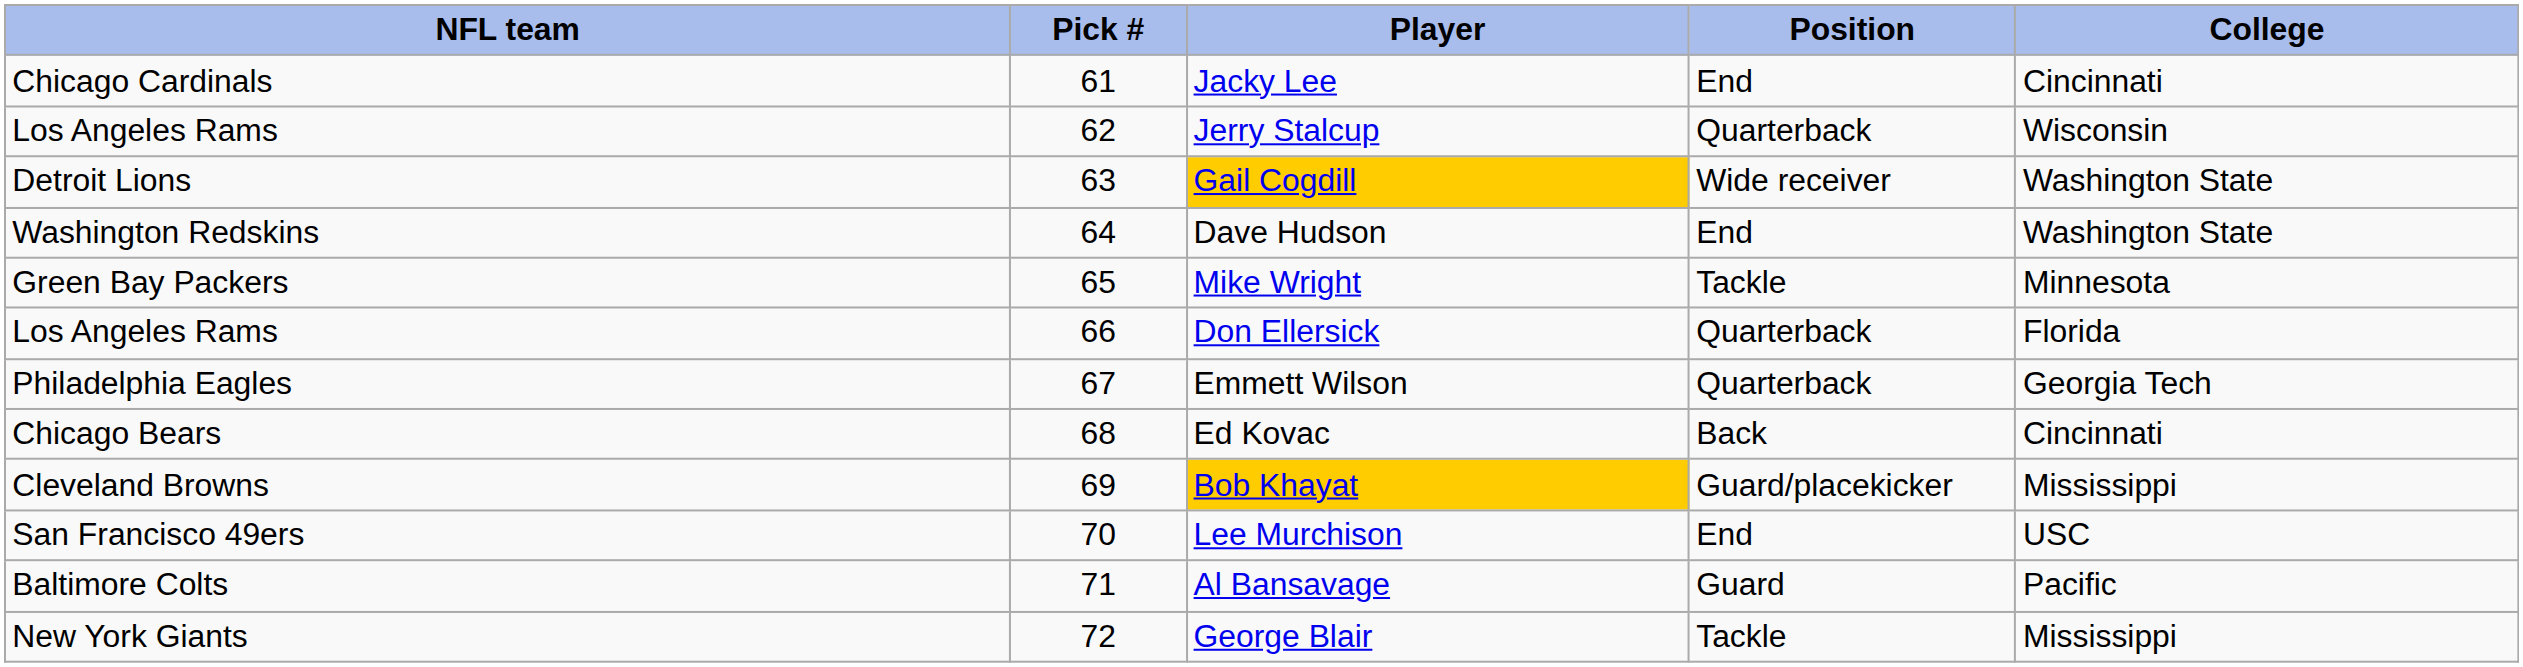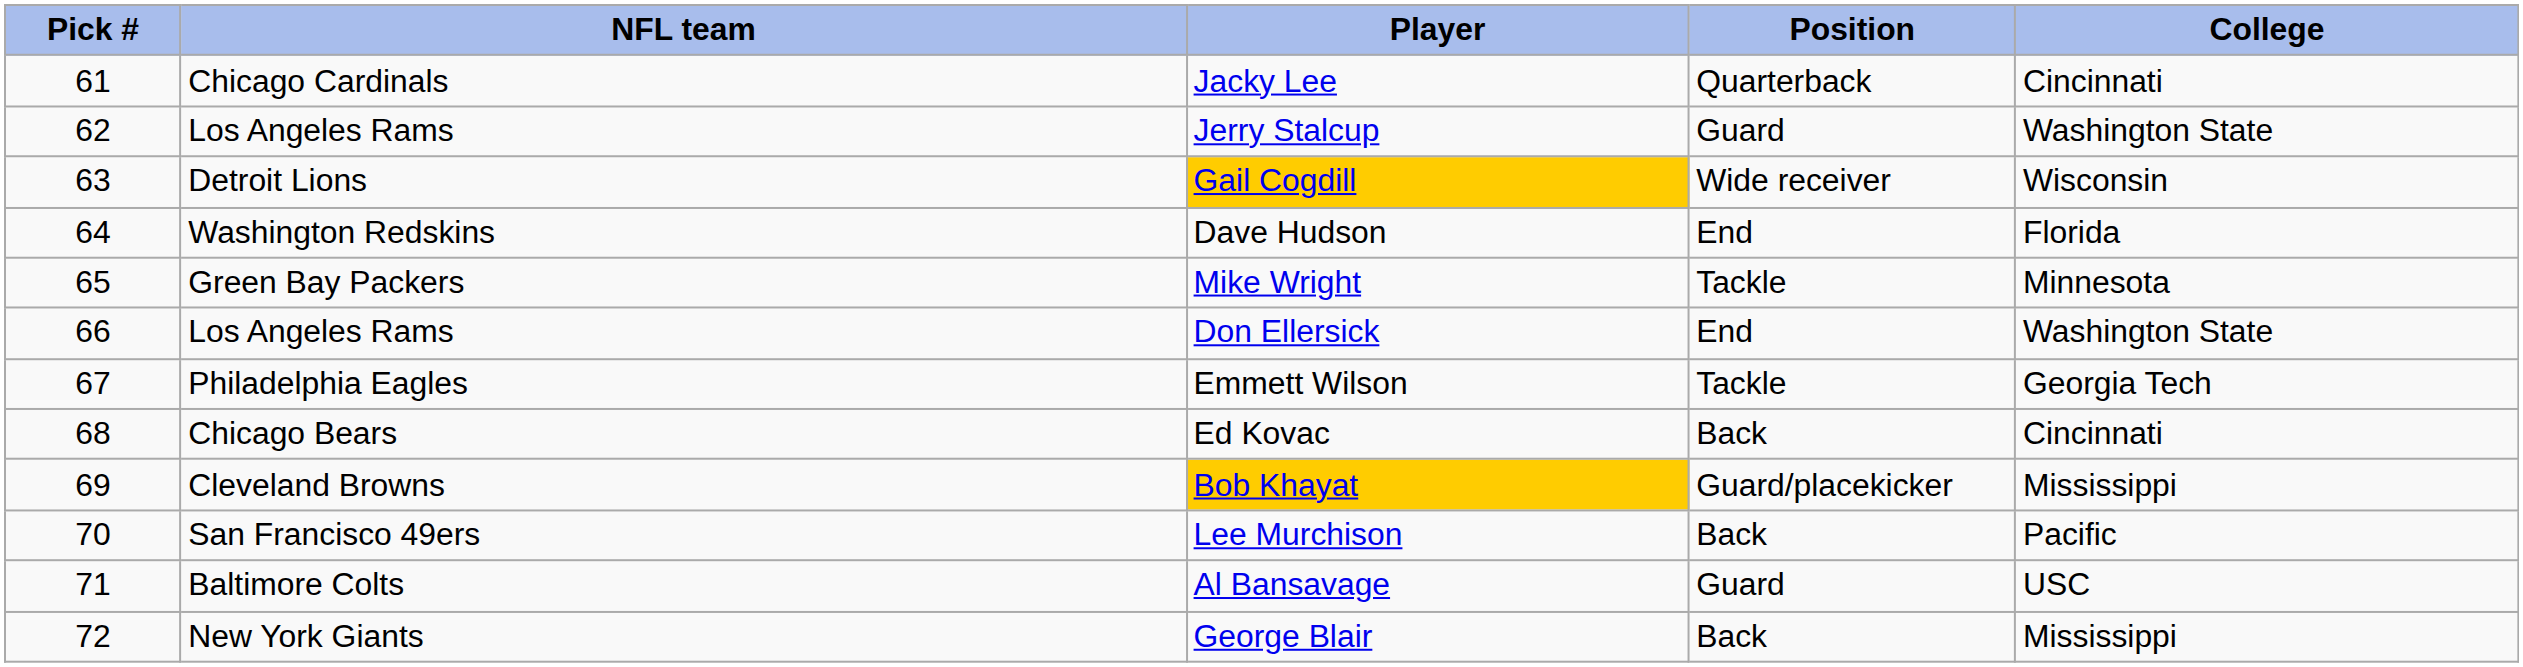 <table class="wikitable sortable sortable" style="width: 100%">
 <tr>
+<th style="background:#A8BDEC;" width=7%>Pick #</th>
 <th width=40% style="background:#A8BDEC;">NFL team</th>
-<th style="background:#A8BDEC;" width=7%>Pick #</th>
 <th width=20% style="background:#A8BDEC;">Player</th>
 <th width=13% style="background:#A8BDEC;">Position</th>
 <th style="background:#A8BDEC;">College</th>
 </tr>
 <tr>
+<td align=center>61</td>
 <td>Chicago Cardinals</td>
-<td align=center>61</td>
 <td><a href='#'>Jacky Lee</a></td>
-<td>End</td>
+<td>Quarterback</td>
 <td>Cincinnati</td>
 </tr>
 <tr>
+<td align=center>62</td>
 <td>Los Angeles Rams</td>
-<td align=center>62</td>
 <td><a href='#'>Jerry Stalcup</a></td>
-<td>Quarterback</td>
+<td>Guard</td>
+<td>Washington State</td>
+</tr>
+<tr>
+<td align=center>63</td>
+<td>Detroit Lions</td>
+<td bgcolor="#FFCC00"><a href='#'>Gail Cogdill</a></td>
+<td>Wide receiver</td>
 <td>Wisconsin</td>
 </tr>
 <tr>
-<td>Detroit Lions</td>
-<td align=center>63</td>
-<td bgcolor="#FFCC00"><a href='#'>Gail Cogdill</a></td>
-<td>Wide receiver</td>
-<td>Washington State</td>
+<td align=center>64</td>
+<td>Washington Redskins</td>
+<td>Dave Hudson</td>
+<td>End</td>
+<td>Florida</td>
 </tr>
 <tr>
-<td>Washington Redskins</td>
-<td align=center>64</td>
-<td>Dave Hudson</td>
-<td>End</td>
-<td>Washington State</td>
-</tr>
-<tr>
+<td align=center>65</td>
 <td>Green Bay Packers</td>
-<td align=center>65</td>
 <td><a href='#'>Mike Wright</a></td>
 <td>Tackle</td>
 <td>Minnesota</td>
 </tr>
 <tr>
+<td align=center>66</td>
 <td>Los Angeles Rams</td>
-<td align=center>66</td>
 <td><a href='#'>Don Ellersick</a></td>
-<td>Quarterback</td>
-<td>Florida</td>
+<td>End</td>
+<td>Washington State</td>
 </tr>
 <tr>
+<td align=center>67</td>
 <td>Philadelphia Eagles</td>
-<td align=center>67</td>
 <td>Emmett Wilson</td>
-<td>Quarterback</td>
+<td>Tackle</td>
 <td>Georgia Tech</td>
 </tr>
 <tr>
+<td align=center>68</td>
 <td>Chicago Bears</td>
-<td align=center>68</td>
 <td>Ed Kovac</td>
 <td>Back</td>
 <td>Cincinnati</td>
 </tr>
 <tr>
+<td align=center>69</td>
 <td>Cleveland Browns</td>
-<td align=center>69</td>
 <td bgcolor="#FFCC00"><a href='#'>Bob Khayat</a></td>
 <td>Guard/placekicker</td>
 <td>Mississippi</td>
 </tr>
 <tr>
+<td align=center>70</td>
 <td>San Francisco 49ers</td>
-<td align=center>70</td>
 <td><a href='#'>Lee Murchison</a></td>
-<td>End</td>
+<td>Back</td>
+<td>Pacific</td>
+</tr>
+<tr>
+<td align=center>71</td>
+<td>Baltimore Colts</td>
+<td><a href='#'>Al Bansavage</a></td>
+<td>Guard</td>
 <td>USC</td>
 </tr>
 <tr>
-<td>Baltimore Colts</td>
-<td align=center>71</td>
-<td><a href='#'>Al Bansavage</a></td>
-<td>Guard</td>
-<td>Pacific</td>
-</tr>
-<tr>
+<td align=center>72</td>
 <td>New York Giants</td>
-<td align=center>72</td>
 <td><a href='#'>George Blair</a></td>
-<td>Tackle</td>
+<td>Back</td>
 <td>Mississippi</td>
 </tr>
 </table>
